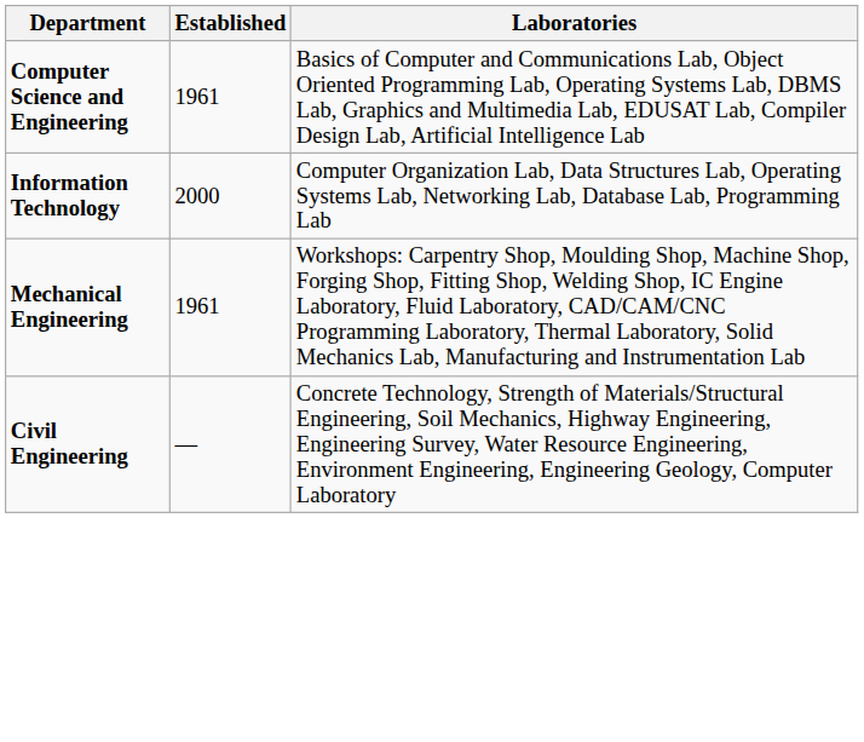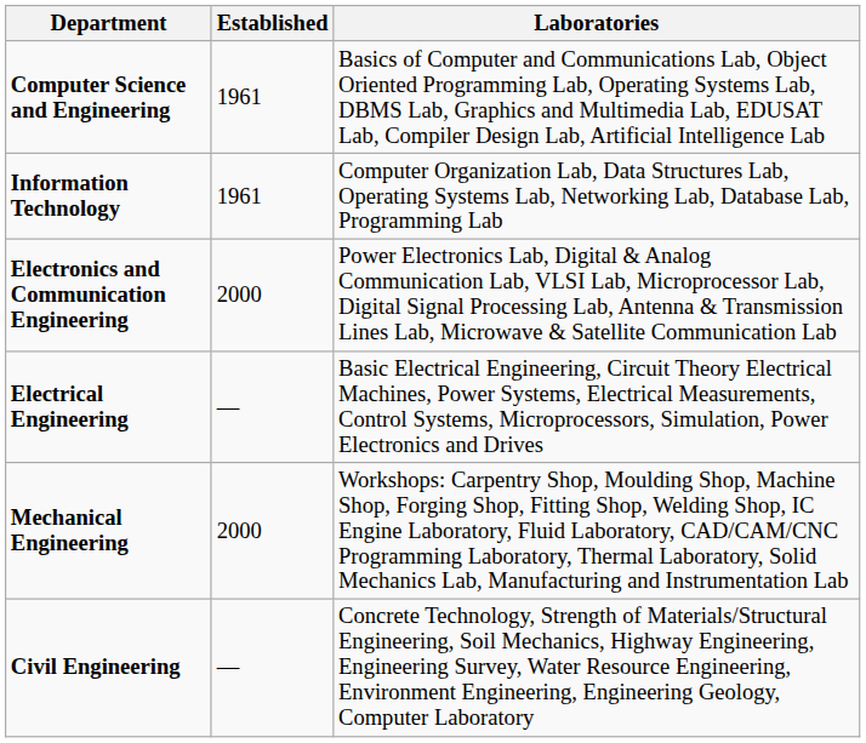 <table class="wikitable sortable">
 <tr>
 <th>Department</th>
 <th>Established</th>
 <th>Laboratories</th>
 </tr>
 <tr>
 <td><strong>Computer Science and Engineering</strong></td>
 <td>1961</td>
 <td>Basics of Computer and Communications Lab, Object Oriented Programming Lab, Operating Systems Lab, DBMS Lab, Graphics and Multimedia Lab, EDUSAT Lab, Compiler Design Lab, Artificial Intelligence Lab</td>
 </tr>
 <tr>
 <td><strong>Information Technology</strong></td>
-<td>2000</td>
+<td>1961</td>
 <td>Computer Organization Lab, Data Structures Lab, Operating Systems Lab, Networking Lab, Database Lab, Programming Lab</td>
 </tr>
 <tr>
+<td><strong>Electronics and Communication Engineering</strong></td>
+<td>2000</td>
+<td>Power Electronics Lab, Digital & Analog Communication Lab, VLSI Lab, Microprocessor Lab, Digital Signal Processing Lab, Antenna & Transmission Lines Lab, Microwave & Satellite Communication Lab</td>
+</tr>
+<tr>
+<td><strong>Electrical Engineering</strong></td>
+<td>—</td>
+<td>Basic Electrical Engineering, Circuit Theory Electrical Machines, Power Systems, Electrical Measurements, Control Systems, Microprocessors, Simulation, Power Electronics and Drives</td>
+</tr>
+<tr>
 <td><strong>Mechanical Engineering</strong></td>
-<td>1961</td>
+<td>2000</td>
 <td>Workshops: Carpentry Shop, Moulding Shop, Machine Shop, Forging Shop, Fitting Shop, Welding Shop, IC Engine Laboratory, Fluid Laboratory, CAD/CAM/CNC Programming Laboratory, Thermal Laboratory, Solid Mechanics Lab, Manufacturing and Instrumentation Lab</td>
 </tr>
 <tr>
 <td><strong>Civil Engineering</strong></td>
 <td>—</td>
 <td>Concrete Technology, Strength of Materials/Structural Engineering, Soil Mechanics, Highway Engineering, Engineering Survey, Water Resource Engineering, Environment Engineering, Engineering Geology, Computer Laboratory</td>
 </tr>
 </table>
